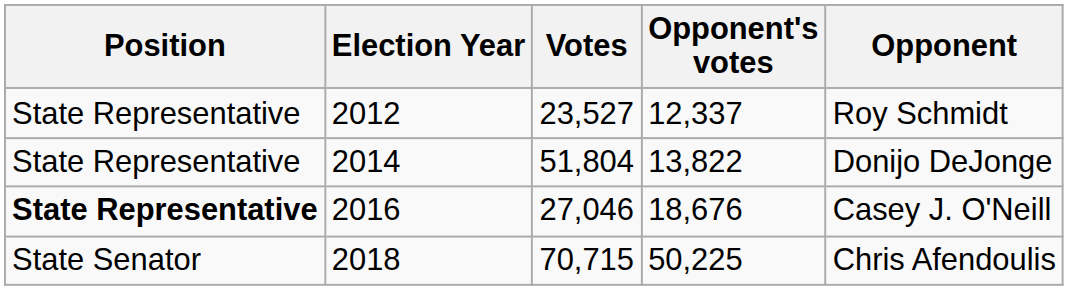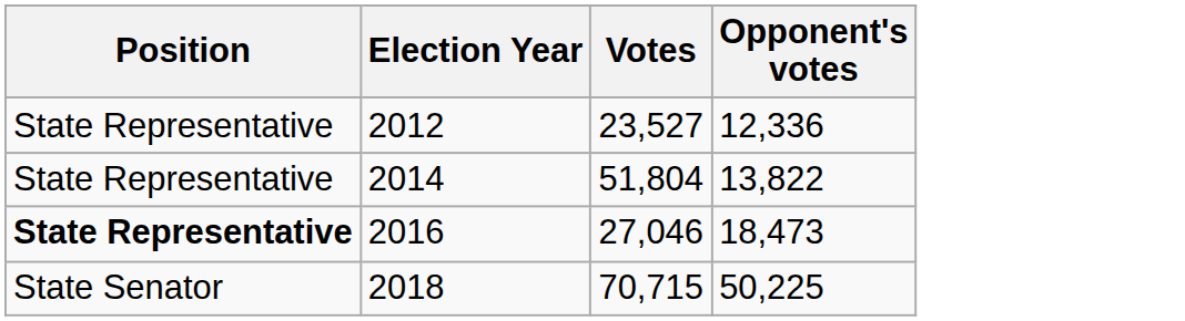 <table class="wikitable">
 <tr>
 <th>Position</th>
 <th>Election Year</th>
 <th>Votes</th>
 <th>Opponent's<br>votes</th>
-<th>Opponent</th>
 </tr>
 <tr>
 <td>State Representative</td>
 <td>2012</td>
 <td>23,527</td>
-<td>12,337</td>
-<td>Roy Schmidt </td>
+<td>12,336</td>
 </tr>
 <tr>
 <td>State Representative</td>
 <td>2014</td>
 <td>51,804</td>
 <td>13,822</td>
-<td>Donijo DeJonge</td>
 </tr>
 <tr>
 <td><strong>State Representative</strong></td>
 <td>2016</td>
 <td>27,046</td>
-<td>18,676</td>
-<td>Casey J. O'Neill</td>
+<td>18,473</td>
 </tr>
 <tr>
 <td>State Senator</td>
 <td>2018</td>
 <td>70,715</td>
 <td>50,225</td>
-<td>Chris Afendoulis</td>
 </tr>
 </table>
